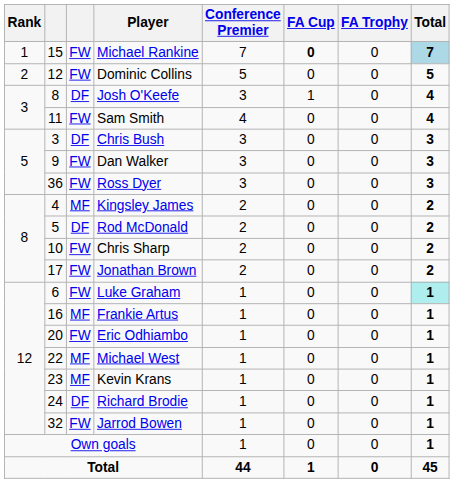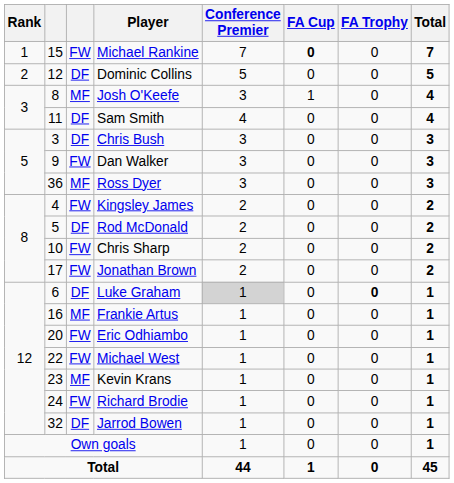 <table class="wikitable sortable" style="text-align:center">
 <tr>
 <th>Rank</th>
 <th></th>
 <th></th>
 <th>Player</th>
 <th><a href='#'>Conference<br>Premier</a></th>
 <th><a href='#'>FA Cup</a></th>
 <th><a href='#'>FA Trophy</a></th>
 <th>Total</th>
 </tr>
 <tr>
 <td>1</td>
 <td>15</td>
 <td><a href='#'>FW</a></td>
 <td data-sort-value="Rankine, Michael" style="text-align:left"> <a href='#'>Michael Rankine</a></td>
 <td>7</td>
 <td><strong>0</strong></td>
 <td>0</td>
-<td style="background: lightblue;"><strong>7</strong></td>
+<td><strong>7</strong></td>
 </tr>
 <tr>
 <td>2</td>
 <td>12</td>
-<td><a href='#'>FW</a></td>
+<td><a href='#'>DF</a></td>
 <td data-sort-value="Collins, Dominic" style="text-align:left"> Dominic Collins</td>
 <td>5</td>
 <td>0</td>
 <td>0</td>
 <td><strong>5</strong></td>
 </tr>
 <tr>
 <td rowspan="2">3</td>
 <td>8</td>
-<td><a href='#'>DF</a></td>
+<td><a href='#'>MF</a></td>
 <td data-sort-value="O'Keefe, Josh" style="text-align:left"> <a href='#'>Josh O'Keefe</a></td>
 <td>3</td>
 <td>1</td>
 <td>0</td>
 <td><strong>4</strong></td>
 </tr>
 <tr>
 <td>11</td>
-<td><a href='#'>FW</a></td>
+<td><a href='#'>DF</a></td>
 <td data-sort-value="Smith, Sam" style="text-align:left"> Sam Smith</td>
 <td>4</td>
 <td>0</td>
 <td>0</td>
 <td><strong>4</strong></td>
 </tr>
 <tr>
 <td rowspan="3">5</td>
 <td>3</td>
 <td><a href='#'>DF</a></td>
 <td data-sort-value="Bush, Chris" style="text-align:left"> <a href='#'>Chris Bush</a></td>
 <td>3</td>
 <td>0</td>
 <td>0</td>
 <td><strong>3</strong></td>
 </tr>
 <tr>
 <td>9</td>
 <td><a href='#'>FW</a></td>
 <td data-sort-value="Walker, Dan" style="text-align:left"> Dan Walker</td>
 <td>3</td>
 <td>0</td>
 <td>0</td>
 <td><strong>3</strong></td>
 </tr>
 <tr>
 <td>36</td>
-<td><a href='#'>FW</a></td>
+<td><a href='#'>MF</a></td>
 <td data-sort-value="Dyer, Ross" style="text-align:left"> <a href='#'>Ross Dyer</a></td>
 <td>3</td>
 <td>0</td>
 <td>0</td>
 <td><strong>3</strong></td>
 </tr>
 <tr>
 <td rowspan="4">8</td>
 <td>4</td>
-<td><a href='#'>MF</a></td>
+<td><a href='#'>FW</a></td>
 <td data-sort-value="James, Kingsley" style="text-align:left"> <a href='#'>Kingsley James</a></td>
 <td>2</td>
 <td>0</td>
 <td>0</td>
 <td><strong>2</strong></td>
 </tr>
 <tr>
 <td>5</td>
 <td><a href='#'>DF</a></td>
 <td data-sort-value="McDonald, Rod" style="text-align:left"> <a href='#'>Rod McDonald</a></td>
 <td>2</td>
 <td>0</td>
 <td>0</td>
 <td><strong>2</strong></td>
 </tr>
 <tr>
 <td>10</td>
 <td><a href='#'>FW</a></td>
 <td data-sort-value="Sharp, Chris" style="text-align:left"> Chris Sharp</td>
 <td>2</td>
 <td>0</td>
 <td>0</td>
 <td><strong>2</strong></td>
 </tr>
 <tr>
 <td>17</td>
 <td><a href='#'>FW</a></td>
 <td data-sort-value="Brown, Jonathan" style="text-align:left"> <a href='#'>Jonathan Brown</a></td>
 <td>2</td>
 <td>0</td>
 <td>0</td>
 <td><strong>2</strong></td>
 </tr>
 <tr>
 <td rowspan="7">12</td>
 <td>6</td>
-<td><a href='#'>FW</a></td>
+<td><a href='#'>DF</a></td>
 <td data-sort-value="Graham, Luke" style="text-align:left"> <a href='#'>Luke Graham</a></td>
-<td>1</td>
+<td style="background: lightgrey;">1</td>
 <td>0</td>
-<td>0</td>
-<td style="background: paleturquoise;"><strong>1</strong></td>
+<td><strong>0</strong></td>
+<td><strong>1</strong></td>
 </tr>
 <tr>
 <td>16</td>
 <td><a href='#'>MF</a></td>
 <td data-sort-value="Artus, Frankie" style="text-align:left"> <a href='#'>Frankie Artus</a></td>
 <td>1</td>
 <td>0</td>
 <td>0</td>
 <td><strong>1</strong></td>
 </tr>
 <tr>
 <td>20</td>
 <td><a href='#'>FW</a></td>
 <td data-sort-value="Odhiambo, Eric" style="text-align:left"> <a href='#'>Eric Odhiambo</a></td>
 <td>1</td>
 <td>0</td>
 <td>0</td>
 <td><strong>1</strong></td>
 </tr>
 <tr>
 <td>22</td>
-<td><a href='#'>MF</a></td>
+<td><a href='#'>FW</a></td>
 <td data-sort-value="West, Michael" style="text-align:left"> <a href='#'>Michael West</a></td>
 <td>1</td>
 <td>0</td>
 <td>0</td>
 <td><strong>1</strong></td>
 </tr>
 <tr>
 <td>23</td>
 <td><a href='#'>MF</a></td>
 <td data-sort-value="Krans, Kevin" style="text-align:left"> Kevin Krans</td>
 <td>1</td>
 <td>0</td>
 <td>0</td>
 <td><strong>1</strong></td>
 </tr>
 <tr>
 <td>24</td>
-<td><a href='#'>DF</a></td>
+<td><a href='#'>FW</a></td>
 <td data-sort-value="Brodie, Richard" style="text-align:left"> <a href='#'>Richard Brodie</a></td>
 <td>1</td>
 <td>0</td>
 <td>0</td>
 <td><strong>1</strong></td>
 </tr>
 <tr>
 <td>32</td>
-<td><a href='#'>FW</a></td>
+<td><a href='#'>DF</a></td>
 <td data-sort-value="Bowen, Jarrod" style="text-align:left"> <a href='#'>Jarrod Bowen </a></td>
 <td>1</td>
 <td>0</td>
 <td>0</td>
 <td><strong>1</strong></td>
 </tr>
 <tr>
 <td colspan="4"><a href='#'>Own goals</a></td>
 <td>1</td>
 <td>0</td>
 <td>0</td>
 <td><strong>1</strong></td>
 </tr>
 <tr class="sortbottom">
 <td colspan="4"><strong>Total</strong></td>
 <td><strong>44</strong></td>
 <td><strong>1</strong></td>
 <td><strong>0</strong></td>
 <td><strong>45</strong></td>
 </tr>
 </table>
